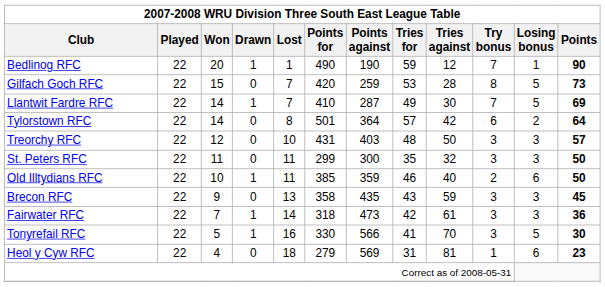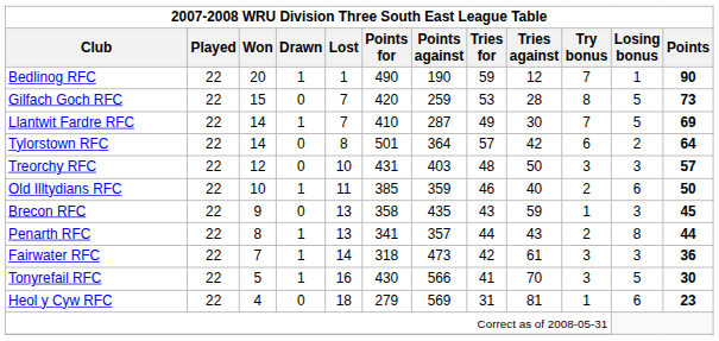 <table class="wikitable" style="float:left; margin-right:15px; text-align: center;">
 <tr>
 <td colspan="12" bgcolor="#FFFFFF" cellpadding="0" cellspacing="0"><strong>2007-2008 WRU Division Three South East League Table</strong></td>
 </tr>
 <tr>
 <th bgcolor="#efefef" width="200">Club</th>
 <th bgcolor="#efefef" width="20">Played</th>
 <th bgcolor="#efefef" width="20">Won</th>
 <th bgcolor="#efefef" width="20">Drawn</th>
 <th bgcolor="#efefef" width="20">Lost</th>
 <th bgcolor="#efefef" width="20">Points for</th>
 <th bgcolor="#efefef" width="20">Points against</th>
 <th bgcolor="#efefef" width="20">Tries for</th>
 <th bgcolor="#efefef" width="20">Tries against</th>
 <th bgcolor="#efefef" width="20">Try bonus</th>
 <th bgcolor="#efefef" width="20">Losing bonus</th>
 <th bgcolor="#efefef" width="20">Points</th>
 </tr>
 <tr bgcolor=#ffffff align=center>
 <td align=left><a href='#'>Bedlinog RFC</a></td>
 <td>22</td>
 <td>20</td>
 <td>1</td>
 <td>1</td>
 <td>490</td>
 <td>190</td>
 <td>59</td>
 <td>12</td>
 <td>7</td>
 <td>1</td>
 <td><strong>90</strong></td>
 </tr>
 <tr bgcolor=#ffffff align=center>
 <td align=left><a href='#'>Gilfach Goch RFC</a></td>
 <td>22</td>
 <td>15</td>
 <td>0</td>
 <td>7</td>
 <td>420</td>
 <td>259</td>
 <td>53</td>
 <td>28</td>
 <td>8</td>
 <td>5</td>
 <td><strong>73</strong></td>
 </tr>
 <tr bgcolor=#ffffff align=center>
 <td align=left><a href='#'>Llantwit Fardre RFC</a></td>
 <td>22</td>
 <td>14</td>
 <td>1</td>
 <td>7</td>
 <td>410</td>
 <td>287</td>
 <td>49</td>
 <td>30</td>
 <td>7</td>
 <td>5</td>
 <td><strong>69</strong></td>
 </tr>
 <tr bgcolor=#ffffff align=center>
 <td align=left><a href='#'>Tylorstown RFC</a></td>
 <td>22</td>
 <td>14</td>
 <td>0</td>
 <td>8</td>
 <td>501</td>
 <td>364</td>
 <td>57</td>
 <td>42</td>
 <td>6</td>
 <td>2</td>
 <td><strong>64</strong></td>
 </tr>
 <tr bgcolor=#ffffff align=center>
 <td align=left><a href='#'>Treorchy RFC</a></td>
 <td>22</td>
 <td>12</td>
 <td>0</td>
 <td>10</td>
 <td>431</td>
 <td>403</td>
 <td>48</td>
 <td>50</td>
 <td>3</td>
 <td>3</td>
 <td><strong>57</strong></td>
 </tr>
 <tr bgcolor=#ffffff align=center>
-<td align=left><a href='#'>St. Peters RFC</a></td>
-<td>22</td>
-<td>11</td>
-<td>0</td>
-<td>11</td>
-<td>299</td>
-<td>300</td>
-<td>35</td>
-<td>32</td>
-<td>3</td>
-<td>3</td>
-<td><strong>50</strong></td>
-</tr>
-<tr bgcolor=#ffffff align=center>
 <td align=left><a href='#'>Old Illtydians RFC</a></td>
 <td>22</td>
 <td>10</td>
 <td>1</td>
 <td>11</td>
 <td>385</td>
 <td>359</td>
 <td>46</td>
 <td>40</td>
 <td>2</td>
 <td>6</td>
 <td><strong>50</strong></td>
 </tr>
 <tr bgcolor=#ffffff align=center>
 <td align=left><a href='#'>Brecon RFC</a></td>
 <td>22</td>
 <td>9</td>
 <td>0</td>
 <td>13</td>
 <td>358</td>
 <td>435</td>
 <td>43</td>
 <td>59</td>
-<td>3</td>
+<td>1</td>
 <td>3</td>
 <td><strong>45</strong></td>
+</tr>
+<tr bgcolor=#ffffff align=center>
+<td align=left><a href='#'>Penarth RFC</a></td>
+<td>22</td>
+<td>8</td>
+<td>1</td>
+<td>13</td>
+<td>341</td>
+<td>357</td>
+<td>44</td>
+<td>43</td>
+<td>2</td>
+<td>8</td>
+<td><strong>44</strong></td>
 </tr>
 <tr bgcolor=#ffffff align=center>
 <td align=left><a href='#'>Fairwater RFC</a></td>
 <td>22</td>
 <td>7</td>
 <td>1</td>
 <td>14</td>
 <td>318</td>
 <td>473</td>
 <td>42</td>
 <td>61</td>
 <td>3</td>
 <td>3</td>
 <td><strong>36</strong></td>
 </tr>
 <tr bgcolor=#ffffff align=center>
 <td align=left><a href='#'>Tonyrefail RFC</a></td>
 <td>22</td>
 <td>5</td>
 <td>1</td>
 <td>16</td>
-<td>330</td>
+<td>430</td>
 <td>566</td>
 <td>41</td>
 <td>70</td>
 <td>3</td>
 <td>5</td>
 <td><strong>30</strong></td>
 </tr>
 <tr bgcolor=#ffffff align=center>
 <td align=left><a href='#'>Heol y Cyw RFC</a></td>
 <td>22</td>
 <td>4</td>
 <td>0</td>
 <td>18</td>
 <td>279</td>
 <td>569</td>
 <td>31</td>
 <td>81</td>
 <td>1</td>
 <td>6</td>
 <td><strong>23</strong></td>
 </tr>
 <tr>
 <td colspan="10" align="right" bgcolor="#FFFFFF" cellpadding="0" cellspacing="0"><small>Correct as of 2008-05-31</small></td>
 </tr>
 <tr>
 </tr>
 </table>
